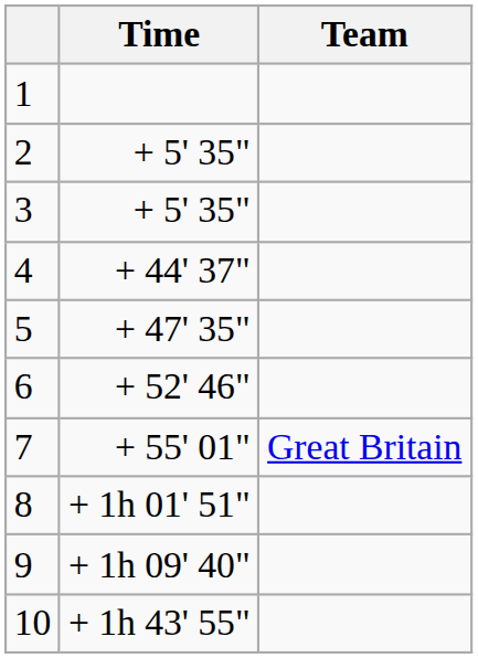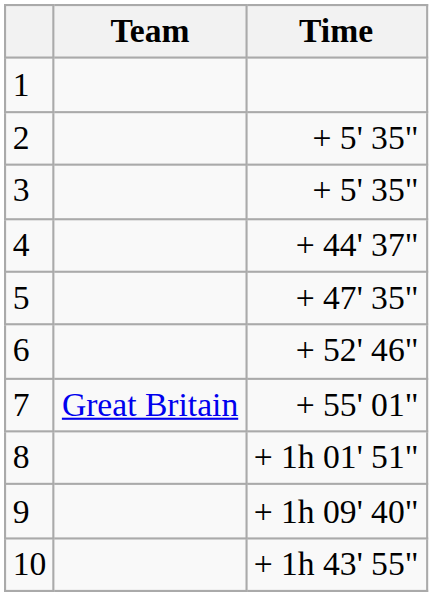 <table class="wikitable">
 <tr>
 <th></th>
+<th>Team</th>
 <th>Time</th>
-<th>Team</th>
 </tr>
 <tr>
 <td>1</td>
+<td></td>
 <td align=right></td>
-<td></td>
 </tr>
 <tr>
 <td>2</td>
+<td></td>
 <td align=right>+ 5' 35"</td>
-<td></td>
 </tr>
 <tr>
 <td>3</td>
+<td></td>
 <td align=right>+ 5' 35"</td>
-<td></td>
 </tr>
 <tr>
 <td>4</td>
+<td></td>
 <td align=right>+ 44' 37"</td>
-<td></td>
 </tr>
 <tr>
 <td>5</td>
+<td></td>
 <td align=right>+ 47' 35"</td>
-<td></td>
 </tr>
 <tr>
 <td>6</td>
+<td></td>
 <td align=right>+ 52' 46"</td>
-<td></td>
 </tr>
 <tr>
 <td>7</td>
+<td><a href='#'>Great Britain</a></td>
 <td align=right>+ 55' 01"</td>
-<td><a href='#'>Great Britain</a></td>
 </tr>
 <tr>
 <td>8</td>
+<td></td>
 <td align=right>+ 1h 01' 51"</td>
-<td></td>
 </tr>
 <tr>
 <td>9</td>
+<td></td>
 <td align=right>+ 1h 09' 40"</td>
-<td></td>
 </tr>
 <tr>
 <td>10</td>
+<td></td>
 <td align=right>+ 1h 43' 55"</td>
-<td></td>
 </tr>
 </table>
